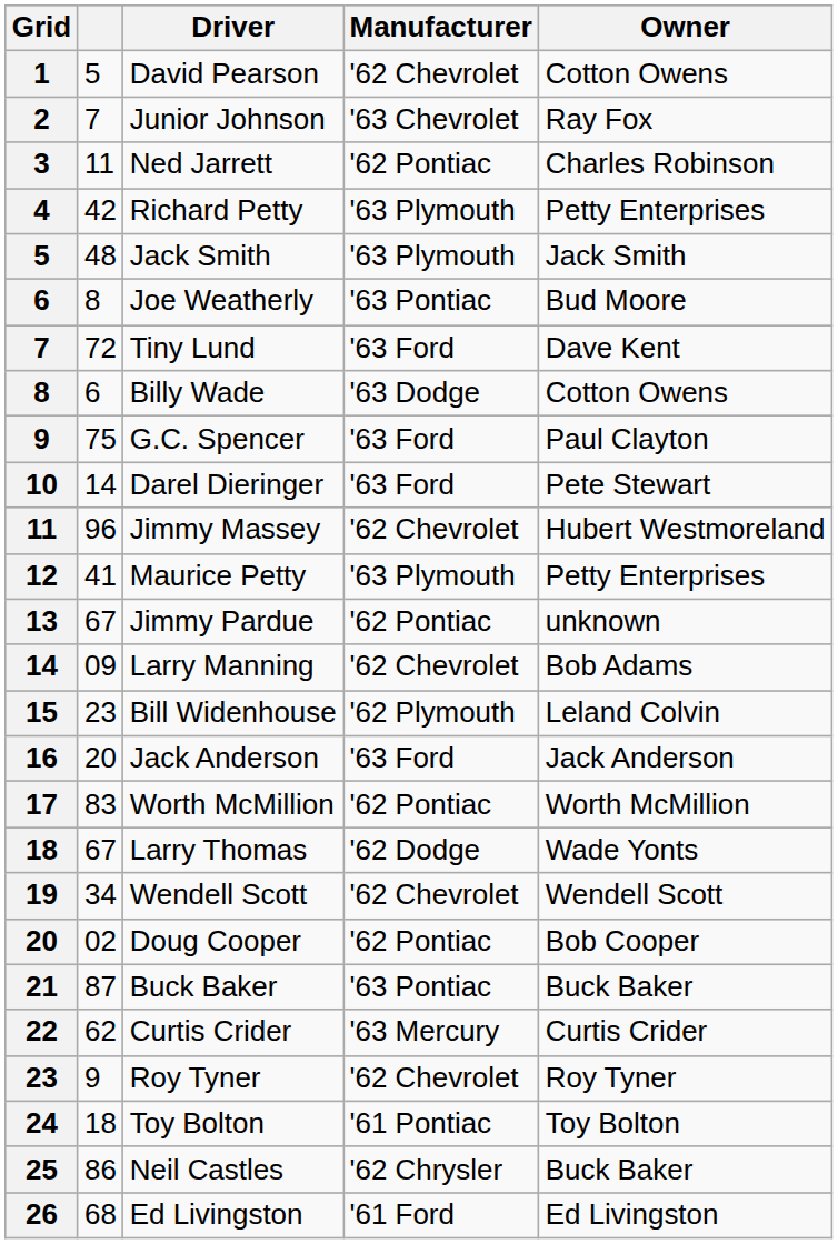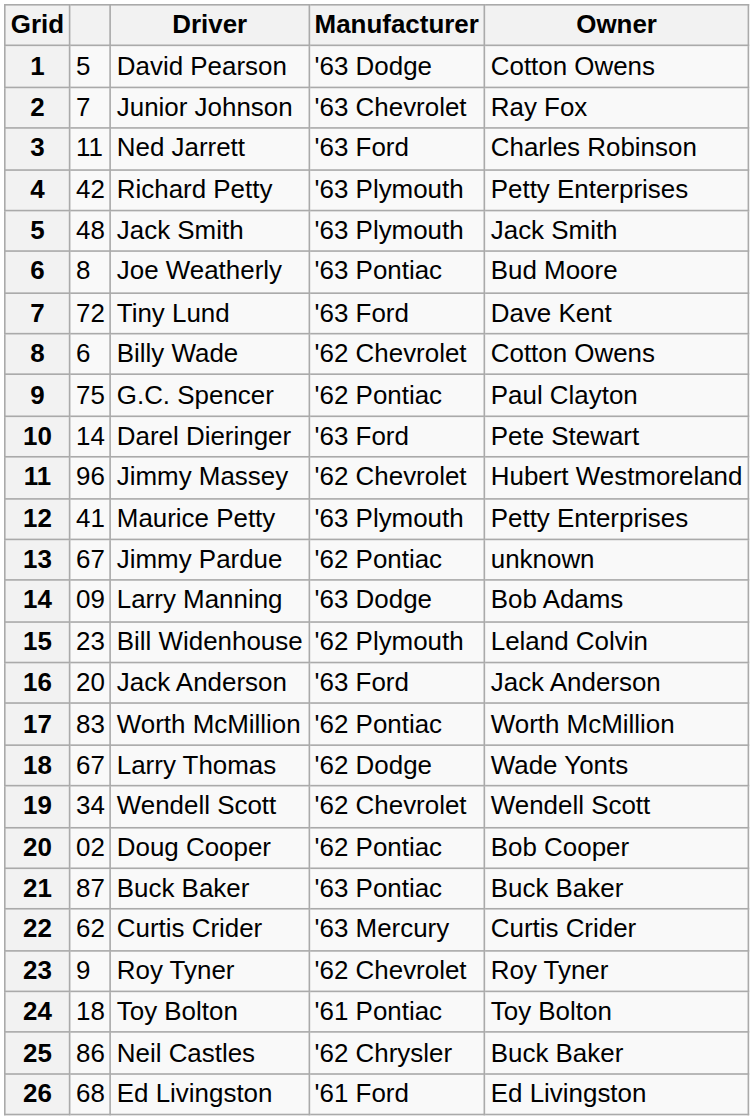 <table class="wikitable">
 <tr>
 <th>Grid</th>
 <th></th>
 <th>Driver</th>
 <th>Manufacturer</th>
 <th>Owner</th>
 </tr>
 <tr>
 <th>1</th>
 <td>5</td>
 <td>David Pearson</td>
-<td>'62 Chevrolet</td>
+<td>'63 Dodge</td>
 <td>Cotton Owens</td>
 </tr>
 <tr>
 <th>2</th>
 <td>7</td>
 <td>Junior Johnson</td>
 <td>'63 Chevrolet</td>
 <td>Ray Fox</td>
 </tr>
 <tr>
 <th>3</th>
 <td>11</td>
 <td>Ned Jarrett</td>
-<td>'62 Pontiac</td>
+<td>'63 Ford</td>
 <td>Charles Robinson</td>
 </tr>
 <tr>
 <th>4</th>
 <td>42</td>
 <td>Richard Petty</td>
 <td>'63 Plymouth</td>
 <td>Petty Enterprises</td>
 </tr>
 <tr>
 <th>5</th>
 <td>48</td>
 <td>Jack Smith</td>
 <td>'63 Plymouth</td>
 <td>Jack Smith</td>
 </tr>
 <tr>
 <th>6</th>
 <td>8</td>
 <td>Joe Weatherly</td>
 <td>'63 Pontiac</td>
 <td>Bud Moore</td>
 </tr>
 <tr>
 <th>7</th>
 <td>72</td>
 <td>Tiny Lund</td>
 <td>'63 Ford</td>
 <td>Dave Kent</td>
 </tr>
 <tr>
 <th>8</th>
 <td>6</td>
 <td>Billy Wade</td>
-<td>'63 Dodge</td>
+<td>'62 Chevrolet</td>
 <td>Cotton Owens</td>
 </tr>
 <tr>
 <th>9</th>
 <td>75</td>
 <td>G.C. Spencer</td>
-<td>'63 Ford</td>
+<td>'62 Pontiac</td>
 <td>Paul Clayton</td>
 </tr>
 <tr>
 <th>10</th>
 <td>14</td>
 <td>Darel Dieringer</td>
 <td>'63 Ford</td>
 <td>Pete Stewart</td>
 </tr>
 <tr>
 <th>11</th>
 <td>96</td>
 <td>Jimmy Massey</td>
 <td>'62 Chevrolet</td>
 <td>Hubert Westmoreland</td>
 </tr>
 <tr>
 <th>12</th>
 <td>41</td>
 <td>Maurice Petty</td>
 <td>'63 Plymouth</td>
 <td>Petty Enterprises</td>
 </tr>
 <tr>
 <th>13</th>
 <td>67</td>
 <td>Jimmy Pardue</td>
 <td>'62 Pontiac</td>
 <td>unknown</td>
 </tr>
 <tr>
 <th>14</th>
 <td>09</td>
 <td>Larry Manning</td>
-<td>'62 Chevrolet</td>
+<td>'63 Dodge</td>
 <td>Bob Adams</td>
 </tr>
 <tr>
 <th>15</th>
 <td>23</td>
 <td>Bill Widenhouse</td>
 <td>'62 Plymouth</td>
 <td>Leland Colvin</td>
 </tr>
 <tr>
 <th>16</th>
 <td>20</td>
 <td>Jack Anderson</td>
 <td>'63 Ford</td>
 <td>Jack Anderson</td>
 </tr>
 <tr>
 <th>17</th>
 <td>83</td>
 <td>Worth McMillion</td>
 <td>'62 Pontiac</td>
 <td>Worth McMillion</td>
 </tr>
 <tr>
 <th>18</th>
 <td>67</td>
 <td>Larry Thomas</td>
 <td>'62 Dodge</td>
 <td>Wade Yonts</td>
 </tr>
 <tr>
 <th>19</th>
 <td>34</td>
 <td>Wendell Scott</td>
 <td>'62 Chevrolet</td>
 <td>Wendell Scott</td>
 </tr>
 <tr>
 <th>20</th>
 <td>02</td>
 <td>Doug Cooper</td>
 <td>'62 Pontiac</td>
 <td>Bob Cooper</td>
 </tr>
 <tr>
 <th>21</th>
 <td>87</td>
 <td>Buck Baker</td>
 <td>'63 Pontiac</td>
 <td>Buck Baker</td>
 </tr>
 <tr>
 <th>22</th>
 <td>62</td>
 <td>Curtis Crider</td>
 <td>'63 Mercury</td>
 <td>Curtis Crider</td>
 </tr>
 <tr>
 <th>23</th>
 <td>9</td>
 <td>Roy Tyner</td>
 <td>'62 Chevrolet</td>
 <td>Roy Tyner</td>
 </tr>
 <tr>
 <th>24</th>
 <td>18</td>
 <td>Toy Bolton</td>
 <td>'61 Pontiac</td>
 <td>Toy Bolton</td>
 </tr>
 <tr>
 <th>25</th>
 <td>86</td>
 <td>Neil Castles</td>
 <td>'62 Chrysler</td>
 <td>Buck Baker</td>
 </tr>
 <tr>
 <th>26</th>
 <td>68</td>
 <td>Ed Livingston</td>
 <td>'61 Ford</td>
 <td>Ed Livingston</td>
 </tr>
 </table>
